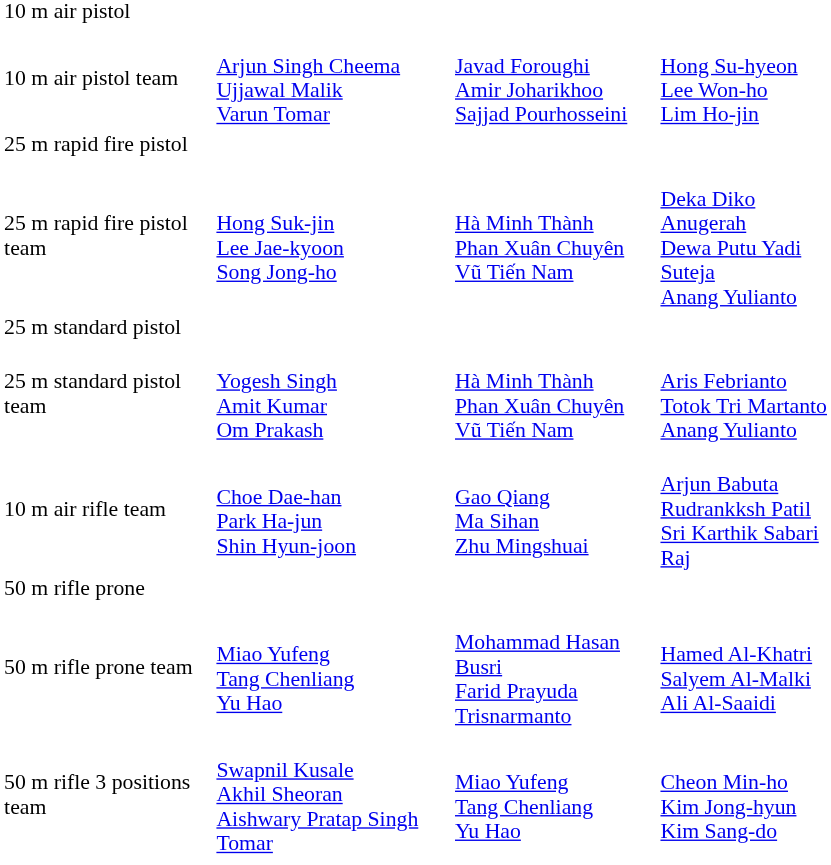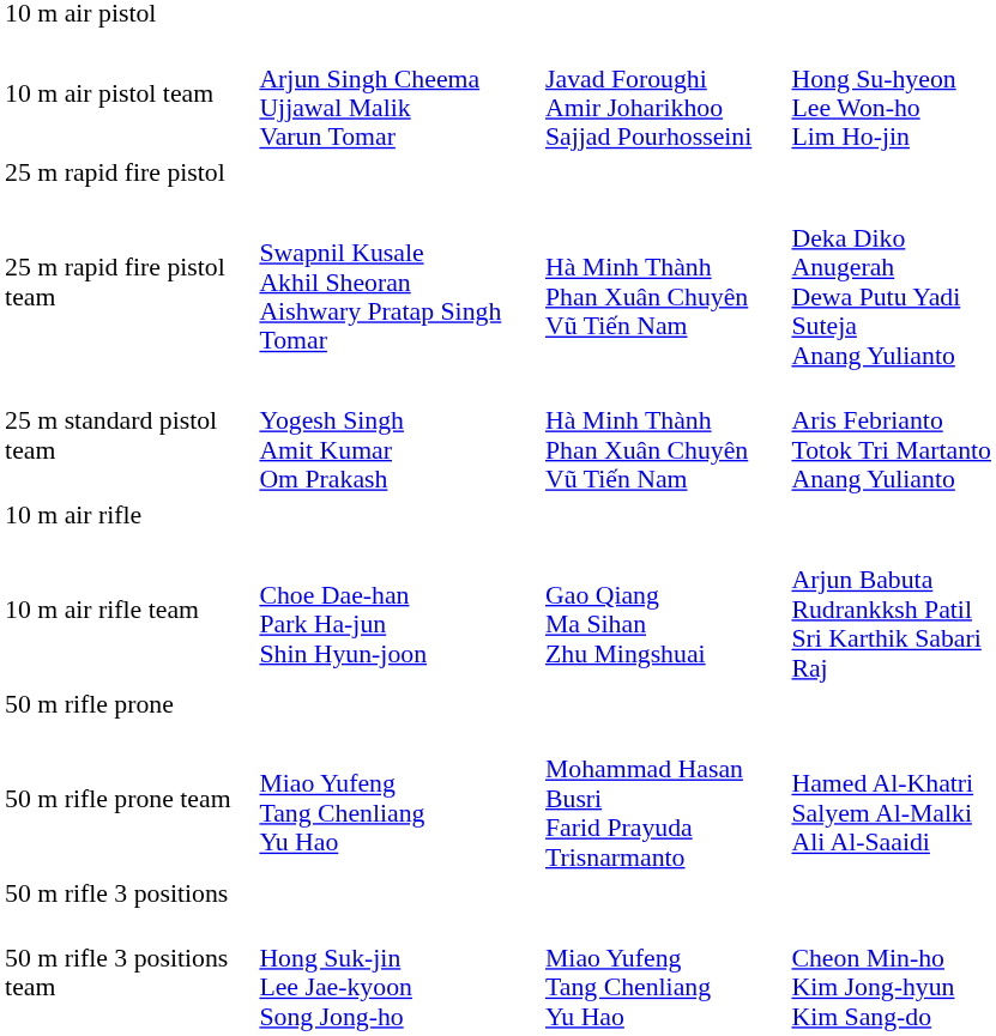 <table>
 <tr>
 <td>10 m air pistol</td>
 <td></td>
 <td></td>
 <td></td>
 </tr>
 <tr>
 <td>10 m air pistol team</td>
 <td><br><a href='#'>Arjun Singh Cheema</a><br><a href='#'>Ujjawal Malik</a><br><a href='#'>Varun Tomar</a></td>
 <td><br><a href='#'>Javad Foroughi</a><br><a href='#'>Amir Joharikhoo</a><br><a href='#'>Sajjad Pourhosseini</a></td>
 <td><br><a href='#'>Hong Su-hyeon</a><br><a href='#'>Lee Won-ho</a><br><a href='#'>Lim Ho-jin</a></td>
 </tr>
 <tr>
 <td>25 m rapid fire pistol</td>
 <td></td>
 <td></td>
 <td></td>
 </tr>
 <tr>
 <td>25 m rapid fire pistol team</td>
-<td><br><a href='#'>Hong Suk-jin</a><br><a href='#'>Lee Jae-kyoon</a><br><a href='#'>Song Jong-ho</a></td>
+<td><br><a href='#'>Swapnil Kusale</a><br><a href='#'>Akhil Sheoran</a><br><a href='#'>Aishwary Pratap Singh Tomar</a></td>
 <td><br><a href='#'>Hà Minh Thành</a><br><a href='#'>Phan Xuân Chuyên</a><br><a href='#'>Vũ Tiến Nam</a></td>
 <td><br><a href='#'>Deka Diko Anugerah</a><br><a href='#'>Dewa Putu Yadi Suteja</a><br><a href='#'>Anang Yulianto</a></td>
-</tr>
-<tr>
-<td>25 m standard pistol</td>
-<td></td>
-<td></td>
-<td></td>
 </tr>
 <tr>
 <td>25 m standard pistol team</td>
 <td><br><a href='#'>Yogesh Singh</a><br><a href='#'>Amit Kumar</a><br><a href='#'>Om Prakash</a></td>
 <td><br><a href='#'>Hà Minh Thành</a><br><a href='#'>Phan Xuân Chuyên</a><br><a href='#'>Vũ Tiến Nam</a></td>
 <td><br><a href='#'>Aris Febrianto</a><br><a href='#'>Totok Tri Martanto</a><br><a href='#'>Anang Yulianto</a></td>
+</tr>
+<tr>
+<td>10 m air rifle</td>
+<td></td>
+<td></td>
+<td></td>
 </tr>
 <tr>
 <td>10 m air rifle team</td>
 <td><br><a href='#'>Choe Dae-han</a><br><a href='#'>Park Ha-jun</a><br><a href='#'>Shin Hyun-joon</a></td>
 <td><br><a href='#'>Gao Qiang</a><br><a href='#'>Ma Sihan</a><br><a href='#'>Zhu Mingshuai</a></td>
 <td><br><a href='#'>Arjun Babuta</a><br><a href='#'>Rudrankksh Patil</a><br><a href='#'>Sri Karthik Sabari Raj</a></td>
 </tr>
 <tr>
 <td>50 m rifle prone</td>
 <td></td>
 <td></td>
 <td></td>
 </tr>
 <tr>
 <td>50 m rifle prone team</td>
 <td><br><a href='#'>Miao Yufeng</a><br><a href='#'>Tang Chenliang</a><br><a href='#'>Yu Hao</a></td>
 <td><br><a href='#'>Mohammad Hasan Busri</a><br><a href='#'>Farid Prayuda</a><br><a href='#'>Trisnarmanto</a></td>
 <td><br><a href='#'>Hamed Al-Khatri</a><br><a href='#'>Salyem Al-Malki</a><br><a href='#'>Ali Al-Saaidi</a></td>
 </tr>
 <tr>
+<td>50 m rifle 3 positions</td>
+<td></td>
+<td></td>
+<td></td>
+</tr>
+<tr>
 <td>50 m rifle 3 positions team</td>
-<td><br><a href='#'>Swapnil Kusale</a><br><a href='#'>Akhil Sheoran</a><br><a href='#'>Aishwary Pratap Singh Tomar</a></td>
+<td><br><a href='#'>Hong Suk-jin</a><br><a href='#'>Lee Jae-kyoon</a><br><a href='#'>Song Jong-ho</a></td>
 <td><br><a href='#'>Miao Yufeng</a><br><a href='#'>Tang Chenliang</a><br><a href='#'>Yu Hao</a></td>
 <td><br><a href='#'>Cheon Min-ho</a><br><a href='#'>Kim Jong-hyun</a><br><a href='#'>Kim Sang-do</a></td>
 </tr>
 </table>
